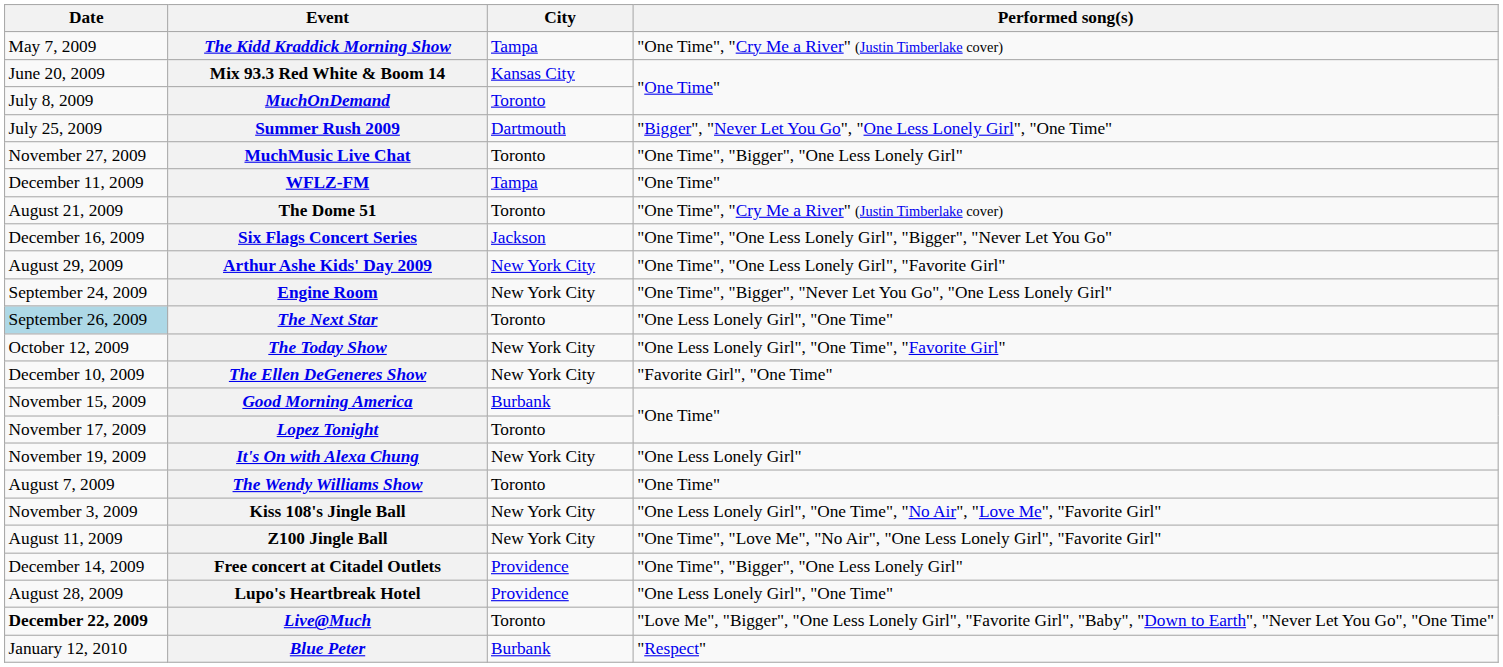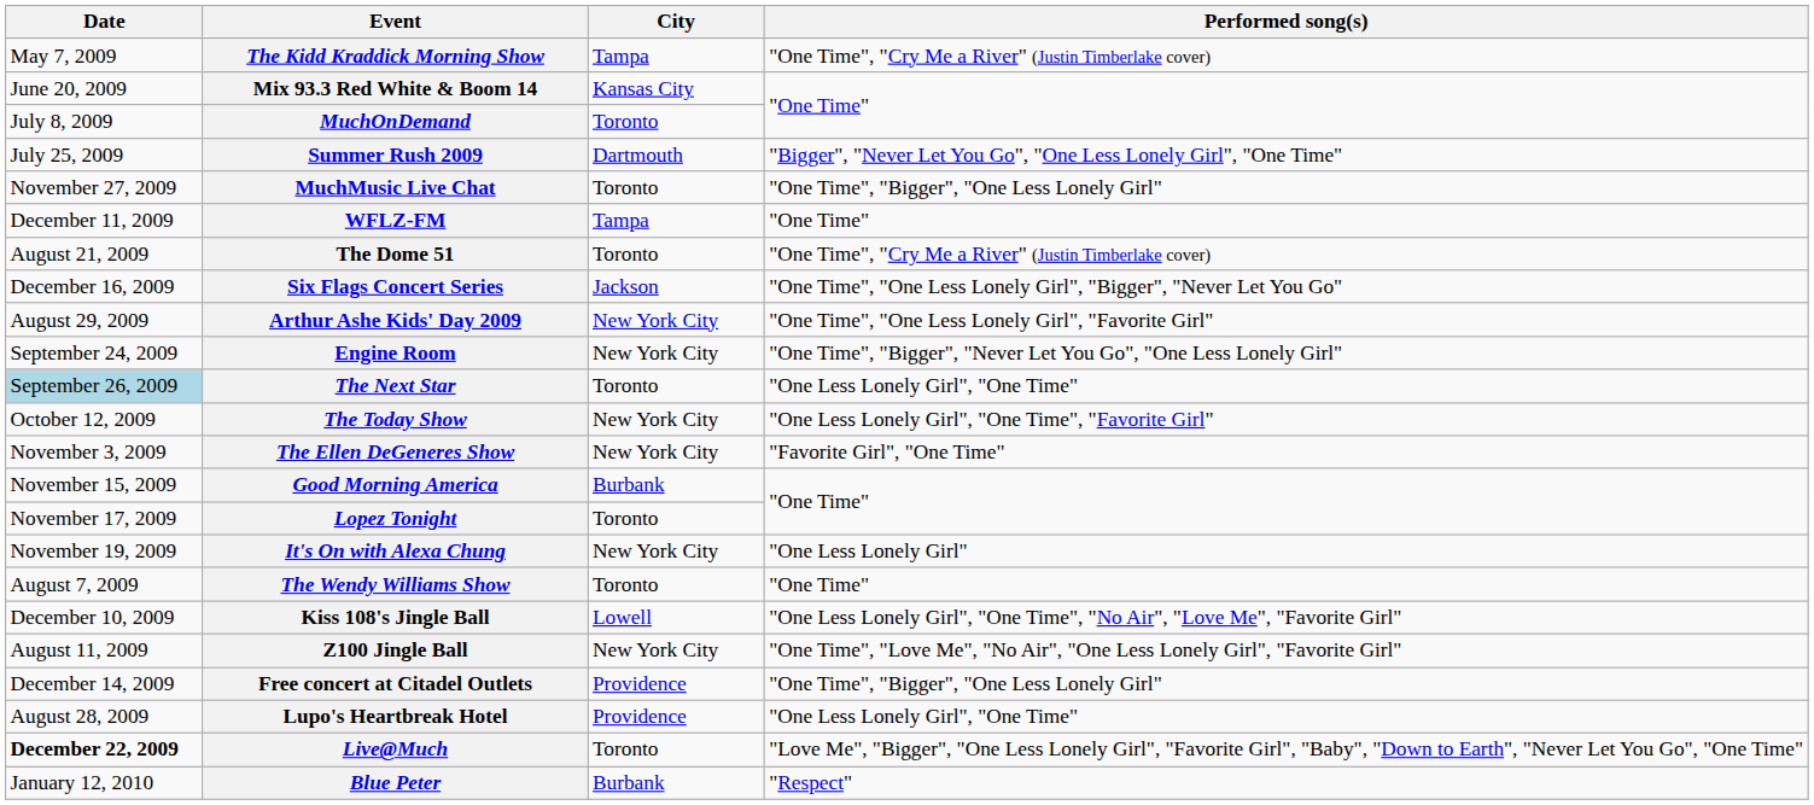 <table class="wikitable sortable plainrowheaders">
 <tr>
 <th scope="col" style="width:9em;">Date</th>
 <th scope="col" style="width:18em;">Event</th>
 <th scope="col" style="width:8em;">City</th>
 <th scope="col">Performed song(s)</th>
 </tr>
 <tr>
 <td>May 7, 2009</td>
 <th scope="row"><em><a href='#'>The Kidd Kraddick Morning Show</a></em></th>
 <td><a href='#'>Tampa</a></td>
 <td>"One Time", "<a href='#'>Cry Me a River</a>" <small>(<a href='#'>Justin Timberlake</a> cover)</small></td>
 </tr>
 <tr>
 <td>June 20, 2009</td>
 <th scope="row">Mix 93.3 Red White & Boom 14</th>
 <td><a href='#'>Kansas City</a></td>
 <td rowspan="2">"<a href='#'>One Time</a>"</td>
 </tr>
 <tr>
 <td>July 8, 2009</td>
 <th scope="row"><em><a href='#'>MuchOnDemand</a></em></th>
 <td><a href='#'>Toronto</a></td>
 </tr>
 <tr>
 <td>July 25, 2009</td>
 <th scope="row"><a href='#'>Summer Rush 2009</a></th>
 <td><a href='#'>Dartmouth</a></td>
 <td>"<a href='#'>Bigger</a>", "<a href='#'>Never Let You Go</a>", "<a href='#'>One Less Lonely Girl</a>", "One Time"</td>
 </tr>
 <tr>
 <td>November 27, 2009</td>
 <th scope="row"><a href='#'>MuchMusic Live Chat</a></th>
 <td>Toronto</td>
 <td>"One Time", "Bigger", "One Less Lonely Girl"</td>
 </tr>
 <tr>
 <td>December 11, 2009</td>
 <th scope="row"><a href='#'>WFLZ-FM</a></th>
 <td><a href='#'>Tampa</a></td>
 <td>"One Time"</td>
 </tr>
 <tr>
 <td>August 21, 2009</td>
 <th scope="row">The Dome 51</th>
 <td>Toronto</td>
 <td>"One Time", "<a href='#'>Cry Me a River</a>" <small>(<a href='#'>Justin Timberlake</a> cover)</small></td>
 </tr>
 <tr>
 <td>December 16, 2009</td>
 <th scope="row"><a href='#'>Six Flags Concert Series</a></th>
 <td><a href='#'>Jackson</a></td>
 <td>"One Time", "One Less Lonely Girl", "Bigger", "Never Let You Go"</td>
 </tr>
 <tr>
 <td>August 29, 2009</td>
 <th scope="row"><a href='#'>Arthur Ashe Kids' Day 2009</a></th>
 <td><a href='#'>New York City</a></td>
 <td>"One Time", "One Less Lonely Girl", "Favorite Girl"</td>
 </tr>
 <tr>
 <td>September 24, 2009</td>
 <th scope="row"><a href='#'>Engine Room</a></th>
 <td>New York City</td>
 <td>"One Time", "Bigger", "Never Let You Go", "One Less Lonely Girl"</td>
 </tr>
 <tr>
 <td style="background: lightblue;">September 26, 2009</td>
 <th scope="row"><em><a href='#'>The Next Star</a></em></th>
 <td>Toronto</td>
 <td>"One Less Lonely Girl", "One Time"</td>
 </tr>
 <tr>
 <td>October 12, 2009</td>
 <th scope="row"><em><a href='#'>The Today Show</a></em></th>
 <td>New York City</td>
 <td>"One Less Lonely Girl", "One Time", "<a href='#'>Favorite Girl</a>"</td>
 </tr>
 <tr>
-<td>December 10, 2009</td>
+<td>November 3, 2009</td>
 <th scope="row"><em><a href='#'>The Ellen DeGeneres Show</a></em></th>
 <td>New York City</td>
 <td>"Favorite Girl", "One Time"</td>
 </tr>
 <tr>
 <td>November 15, 2009</td>
 <th scope="row"><em><a href='#'>Good Morning America</a></em></th>
 <td><a href='#'>Burbank</a></td>
 <td rowspan="2">"One Time"</td>
 </tr>
 <tr>
 <td>November 17, 2009</td>
 <th scope="row"><em><a href='#'>Lopez Tonight</a></em></th>
 <td>Toronto</td>
 </tr>
 <tr>
 <td>November 19, 2009</td>
 <th scope="row"><em><a href='#'>It's On with Alexa Chung</a></em></th>
 <td>New York City</td>
 <td>"One Less Lonely Girl"</td>
 </tr>
 <tr>
 <td>August 7, 2009</td>
 <th scope="row"><em><a href='#'>The Wendy Williams Show</a></em></th>
 <td>Toronto</td>
 <td>"One Time"</td>
 </tr>
 <tr>
-<td>November 3, 2009</td>
+<td>December 10, 2009</td>
 <th scope="row">Kiss 108's Jingle Ball</th>
-<td>New York City</td>
+<td><a href='#'>Lowell</a></td>
 <td>"One Less Lonely Girl", "One Time", "<a href='#'>No Air</a>", "<a href='#'>Love Me</a>", "Favorite Girl"</td>
 </tr>
 <tr>
 <td>August 11, 2009</td>
 <th scope="row">Z100 Jingle Ball</th>
 <td>New York City</td>
 <td>"One Time", "Love Me", "No Air", "One Less Lonely Girl", "Favorite Girl"</td>
 </tr>
 <tr>
 <td>December 14, 2009</td>
 <th scope="row">Free concert at Citadel Outlets</th>
 <td><a href='#'>Providence</a></td>
 <td>"One Time", "Bigger", "One Less Lonely Girl"</td>
 </tr>
 <tr>
 <td>August 28, 2009</td>
 <th scope="row">Lupo's Heartbreak Hotel</th>
 <td><a href='#'>Providence</a></td>
 <td>"One Less Lonely Girl", "One Time"</td>
 </tr>
 <tr>
 <td><strong>December 22, 2009</strong></td>
 <th scope="row"><em><a href='#'>Live@Much</a></em></th>
 <td>Toronto</td>
 <td>"Love Me", "Bigger", "One Less Lonely Girl", "Favorite Girl", "Baby", "<a href='#'>Down to Earth</a>", "Never Let You Go", "One Time"</td>
 </tr>
 <tr>
 <td>January 12, 2010</td>
 <th scope="row"><em><a href='#'>Blue Peter</a></em></th>
 <td><a href='#'>Burbank</a></td>
 <td>"<a href='#'>Respect</a>"</td>
 </tr>
 </table>
